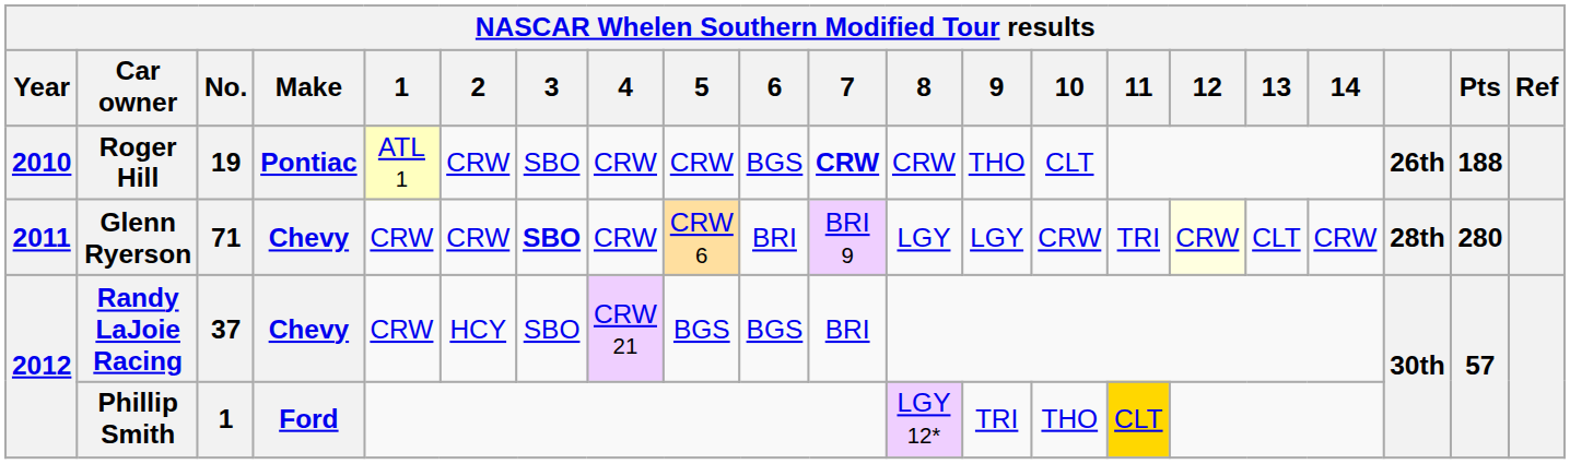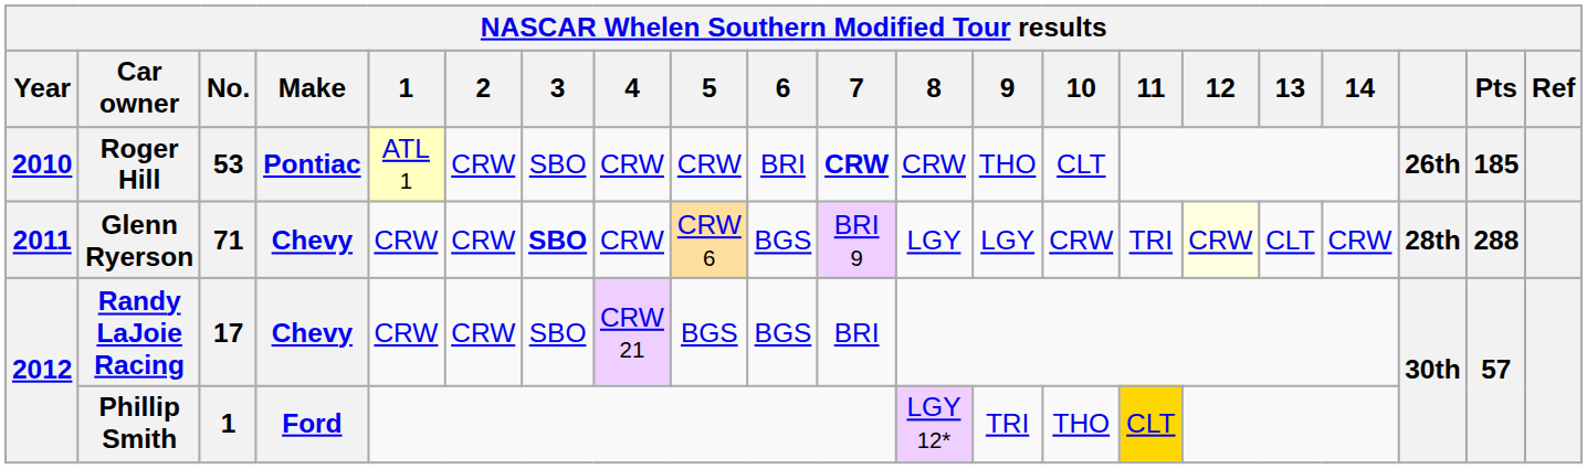 <table class="wikitable" style="text-align:center; font-size:75%">
 <tr>
 <th colspan=21><a href='#'>NASCAR Whelen Southern Modified Tour</a> results</th>
 </tr>
 <tr>
 <th>Year</th>
 <th>Car owner</th>
 <th>No.</th>
 <th>Make</th>
 <th>1</th>
 <th>2</th>
 <th>3</th>
 <th>4</th>
 <th>5</th>
 <th>6</th>
 <th>7</th>
 <th>8</th>
 <th>9</th>
 <th>10</th>
 <th>11</th>
 <th>12</th>
 <th>13</th>
 <th>14</th>
 <th></th>
 <th>Pts</th>
 <th>Ref</th>
 </tr>
 <tr>
 <th><a href='#'>2010</a></th>
 <th>Roger Hill</th>
-<th>19</th>
+<th>53</th>
 <th><a href='#'>Pontiac</a></th>
 <td style="background:#FFFFBF;"><a href='#'>ATL</a><br><small>1</small></td>
 <td><a href='#'>CRW</a></td>
 <td><a href='#'>SBO</a></td>
 <td><a href='#'>CRW</a></td>
 <td><a href='#'>CRW</a></td>
-<td><a href='#'>BGS</a></td>
+<td><a href='#'>BRI</a></td>
 <td><strong><a href='#'>CRW</a></strong></td>
 <td><a href='#'>CRW</a></td>
 <td><a href='#'>THO</a></td>
 <td><a href='#'>CLT</a></td>
 <td colspan=4></td>
 <th>26th</th>
-<th>188</th>
+<th>185</th>
 <th></th>
 </tr>
 <tr>
 <th><a href='#'>2011</a></th>
 <th>Glenn Ryerson</th>
 <th>71</th>
 <th><a href='#'>Chevy</a></th>
 <td><a href='#'>CRW</a></td>
 <td><a href='#'>CRW</a></td>
 <td><strong><a href='#'>SBO</a></strong></td>
 <td><a href='#'>CRW</a></td>
 <td style="background:#FFDF9F;"><a href='#'>CRW</a><br><small>6</small></td>
-<td><a href='#'>BRI</a></td>
+<td><a href='#'>BGS</a></td>
 <td style="background:#EFCFFF;"><a href='#'>BRI</a><br><small>9</small></td>
 <td><a href='#'>LGY</a></td>
 <td><a href='#'>LGY</a></td>
 <td><a href='#'>CRW</a></td>
 <td><a href='#'>TRI</a></td>
 <td style="background: lightyellow;"><a href='#'>CRW</a></td>
 <td><a href='#'>CLT</a></td>
 <td><a href='#'>CRW</a></td>
 <th>28th</th>
-<th>280</th>
+<th>288</th>
 <th></th>
 </tr>
 <tr>
 <th rowspan=2><a href='#'>2012</a></th>
 <th><a href='#'>Randy LaJoie Racing</a></th>
-<th>37</th>
+<th>17</th>
 <th><a href='#'>Chevy</a></th>
 <td><a href='#'>CRW</a></td>
-<td><a href='#'>HCY</a></td>
+<td><a href='#'>CRW</a></td>
 <td><a href='#'>SBO</a></td>
 <td style="background:#EFCFFF;"><a href='#'>CRW</a><br><small>21</small></td>
 <td><a href='#'>BGS</a></td>
 <td><a href='#'>BGS</a></td>
 <td><a href='#'>BRI</a></td>
 <td colspan=7></td>
 <th rowspan=2>30th</th>
 <th rowspan=2>57</th>
 <th rowspan=2></th>
 </tr>
 <tr>
 <th>Phillip Smith</th>
 <th>1</th>
 <th><a href='#'>Ford</a></th>
 <td colspan=7></td>
 <td style="background:#EFCFFF;"><a href='#'>LGY</a><br><small>12*</small></td>
 <td><a href='#'>TRI</a></td>
 <td><a href='#'>THO</a></td>
 <td style="background: gold;"><a href='#'>CLT</a></td>
 <td colspan=3></td>
 </tr>
 </table>
